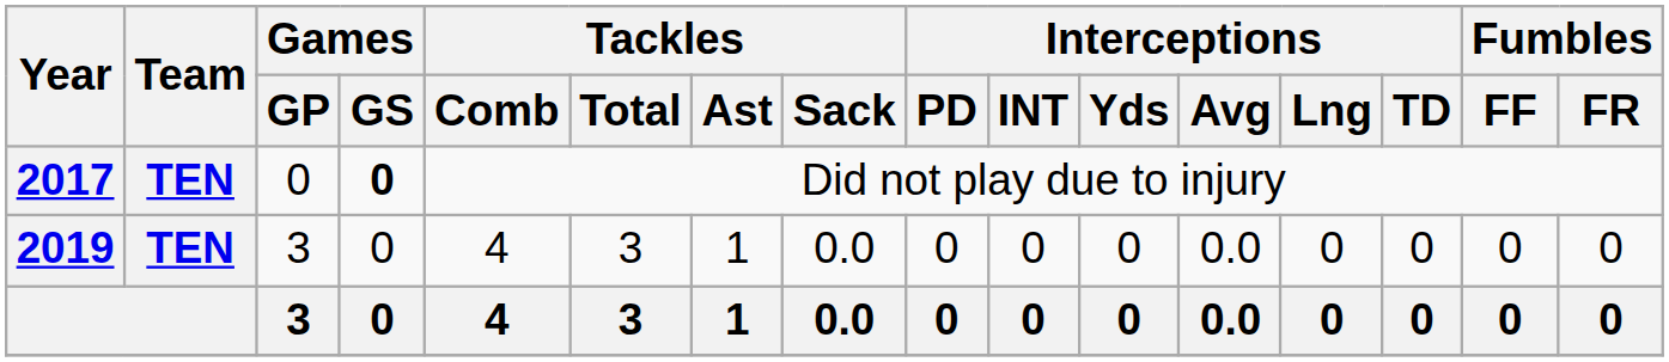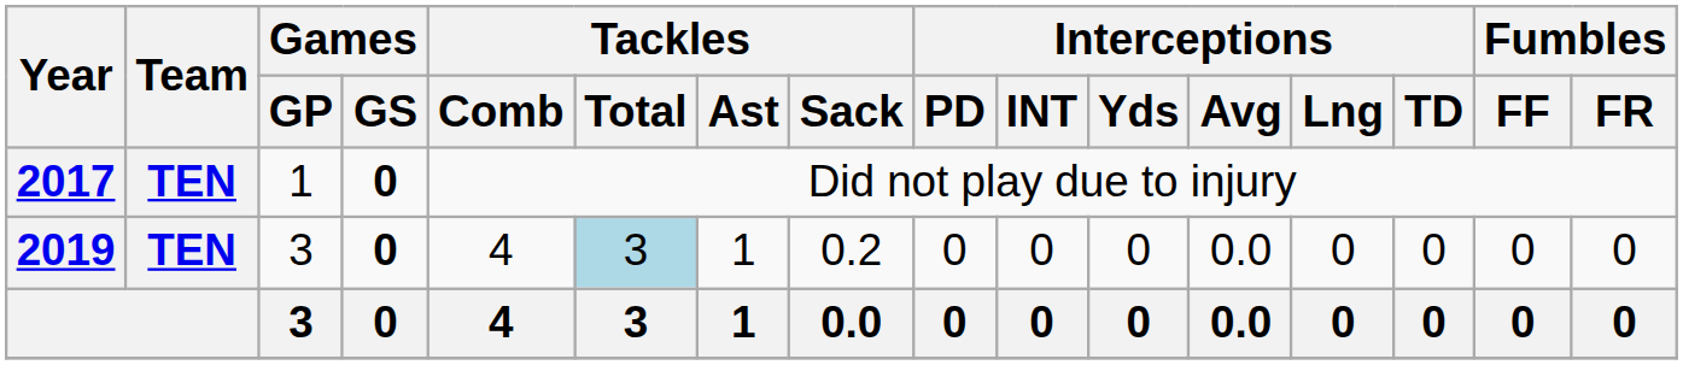 <table class="wikitable" style="text-align:center">
 <tr>
 <th rowspan="2">Year</th>
 <th rowspan="2">Team</th>
 <th colspan="2">Games</th>
 <th colspan="4">Tackles</th>
 <th colspan="6">Interceptions</th>
 <th colspan="2">Fumbles</th>
 </tr>
 <tr>
 <th>GP</th>
 <th>GS</th>
 <th>Comb</th>
 <th>Total</th>
 <th>Ast</th>
 <th>Sack</th>
 <th>PD</th>
 <th>INT</th>
 <th>Yds</th>
 <th>Avg</th>
 <th>Lng</th>
 <th>TD</th>
 <th>FF</th>
 <th>FR</th>
 </tr>
 <tr>
 <th><a href='#'>2017</a></th>
 <th><a href='#'>TEN</a></th>
-<td>0</td>
+<td>1</td>
 <td><strong>0</strong></td>
 <td colspan="14">Did not play due to injury</td>
 </tr>
 <tr>
 <th><a href='#'>2019</a></th>
 <th><a href='#'>TEN</a></th>
 <td>3</td>
-<td>0</td>
+<td><strong>0</strong></td>
 <td>4</td>
-<td>3</td>
+<td style="background: lightblue;">3</td>
 <td>1</td>
-<td>0.0</td>
+<td>0.2</td>
 <td>0</td>
 <td>0</td>
 <td>0</td>
 <td>0.0</td>
 <td>0</td>
 <td>0</td>
 <td>0</td>
 <td>0</td>
 </tr>
 <tr>
 <th colspan="2"></th>
 <th>3</th>
 <th>0</th>
 <th>4</th>
 <th>3</th>
 <th>1</th>
 <th>0.0</th>
 <th>0</th>
 <th>0</th>
 <th>0</th>
 <th>0.0</th>
 <th>0</th>
 <th>0</th>
 <th>0</th>
 <th>0</th>
 </tr>
 <tr>
 </tr>
 </table>
